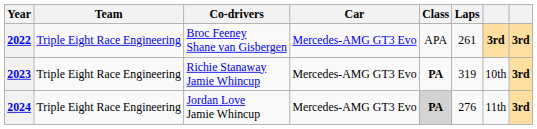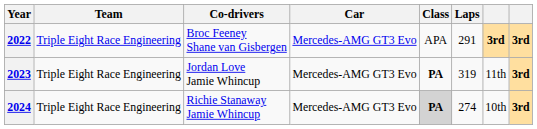 <table class="wikitable" style="font-size:85%; text-align:center">
 <tr>
 <th>Year</th>
 <th>Team</th>
 <th>Co-drivers</th>
 <th>Car</th>
 <th>Class</th>
 <th>Laps</th>
 <th></th>
 <th></th>
 </tr>
 <tr>
 <th><a href='#'>2022</a></th>
 <td align="left"><a href='#'>Triple Eight Race Engineering</a></td>
 <td align="left"> <a href='#'>Broc Feeney</a><br> <a href='#'>Shane van Gisbergen</a></td>
 <td align="left"><a href='#'>Mercedes-AMG GT3 Evo</a></td>
 <td>APA</td>
-<td>261</td>
+<td>291</td>
 <td style="background:#ffdf9f "><strong>3rd</strong></td>
 <td style="background:#ffdf9f "><strong>3rd</strong></td>
 </tr>
 <tr>
 <th><a href='#'>2023</a></th>
 <td align="left">Triple Eight Race Engineering</td>
-<td align="left"> <a href='#'>Richie Stanaway</a><br> <a href='#'>Jamie Whincup</a></td>
+<td align="left"> <a href='#'>Jordan Love</a><br> Jamie Whincup</td>
 <td align="left">Mercedes-AMG GT3 Evo</td>
 <td><strong><span>PA</span></strong></td>
 <td>319</td>
-<td>10th</td>
+<td>11th</td>
 <td style="background:#ffdf9f;"><strong>3rd</strong></td>
 </tr>
 <tr>
 <th><a href='#'>2024</a></th>
 <td align="left">Triple Eight Race Engineering</td>
-<td align="left"> <a href='#'>Jordan Love</a><br> Jamie Whincup</td>
+<td align="left"> <a href='#'>Richie Stanaway</a><br> <a href='#'>Jamie Whincup</a></td>
 <td align="left">Mercedes-AMG GT3 Evo</td>
 <td style="background: lightgrey;"><strong><span>PA</span></strong></td>
-<td>276</td>
-<td>11th</td>
+<td>274</td>
+<td>10th</td>
 <td style="background:#ffdf9f;"><strong>3rd</strong></td>
 </tr>
 </table>
